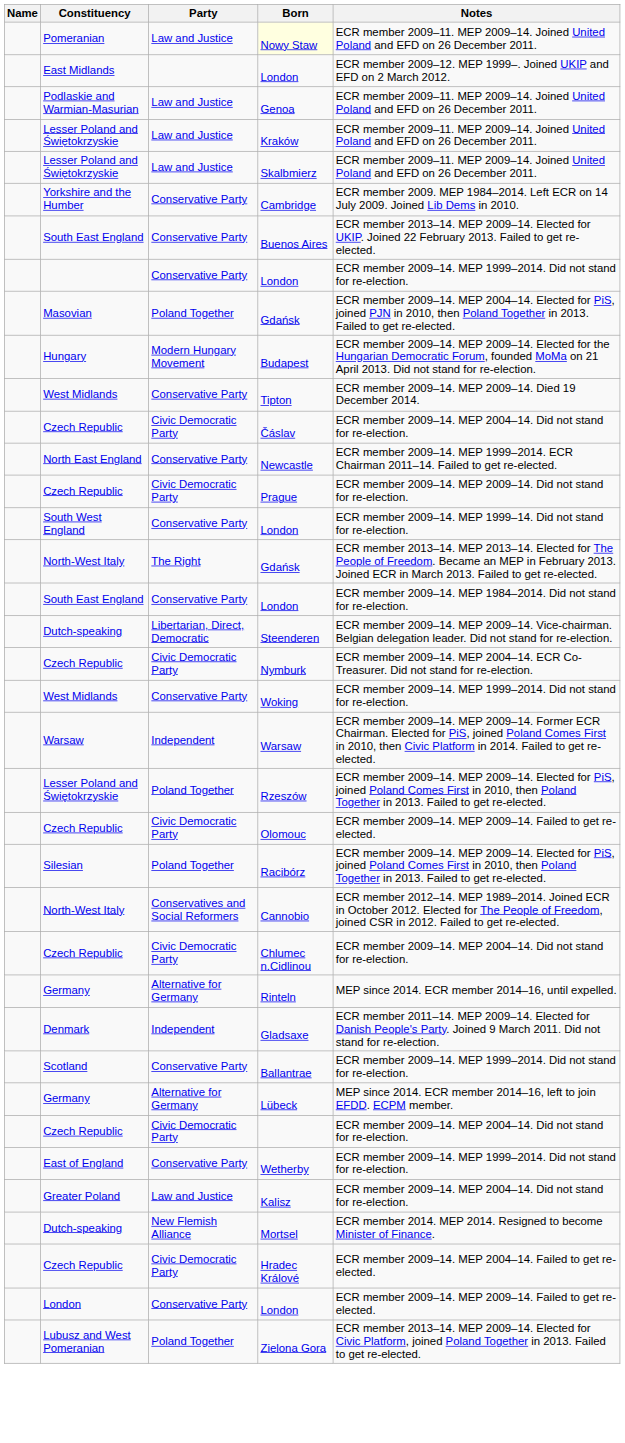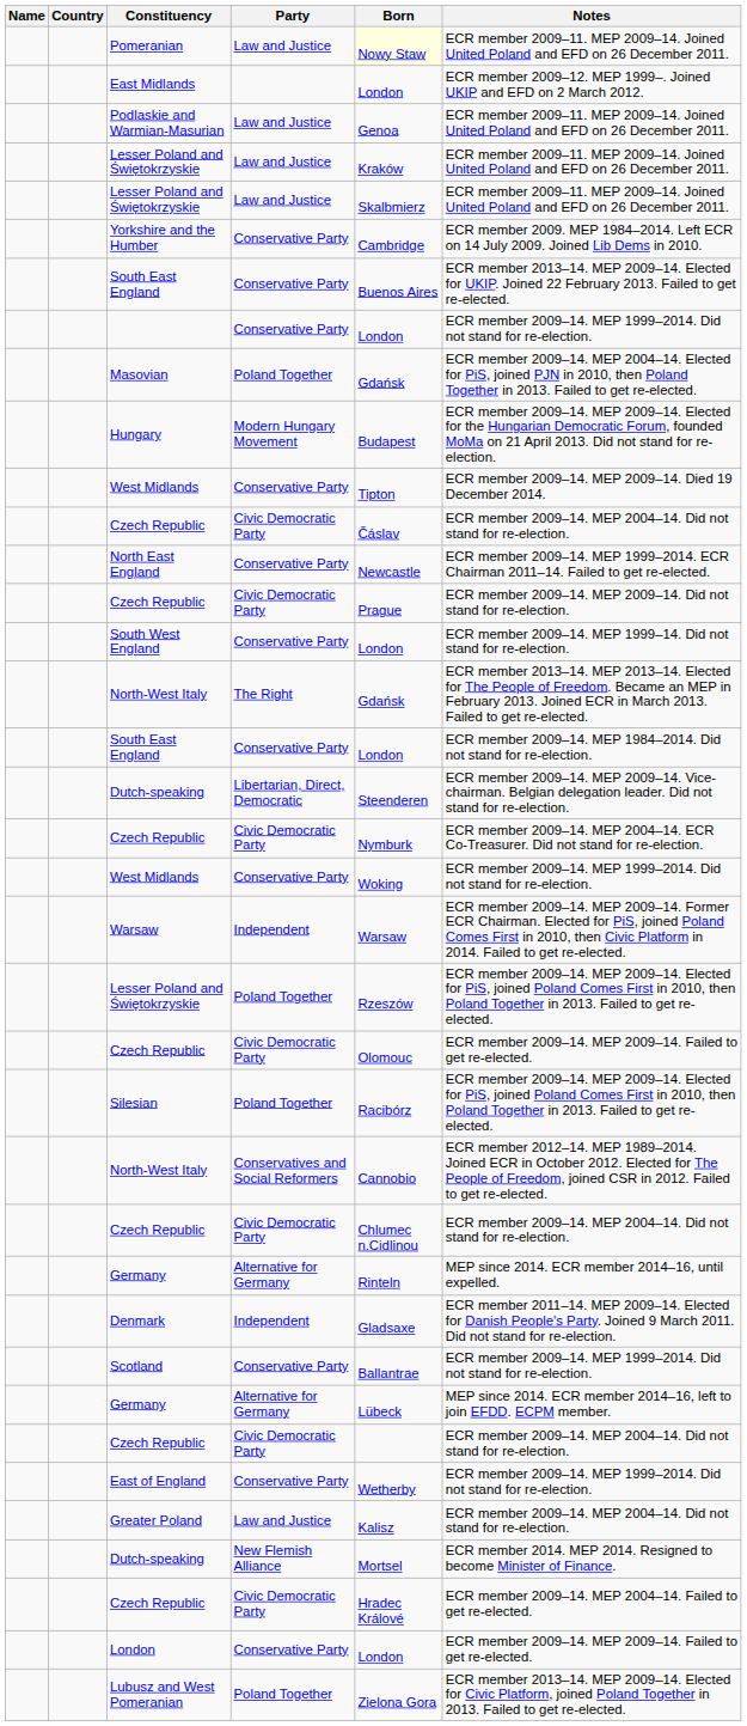 <table class="wikitable sortable">
 <tr>
 <th>Name</th>
+<th>Country</th>
 <th>Constituency</th>
 <th>Party</th>
 <th>Born</th>
 <th>Notes</th>
 </tr>
 <tr>
 <td height=38px></td>
+<td></td>
 <td><a href='#'>Pomeranian</a></td>
 <td><a href='#'>Law and Justice</a></td>
 <td style="background: lightyellow;"> <br> <a href='#'>Nowy Staw</a></td>
 <td>ECR member 2009–11.  MEP 2009–14.  Joined <a href='#'>United Poland</a> and EFD on 26 December 2011.</td>
 </tr>
 <tr>
 <td height=38px></td>
+<td></td>
 <td><a href='#'>East Midlands</a></td>
 <td></td>
 <td> <br> <a href='#'>London</a></td>
 <td>ECR member 2009–12.  MEP 1999–.  Joined <a href='#'>UKIP</a> and EFD on 2 March 2012.</td>
 </tr>
 <tr>
 <td height=38px></td>
+<td></td>
 <td><a href='#'>Podlaskie and Warmian-Masurian</a></td>
 <td><a href='#'>Law and Justice</a></td>
 <td> <br> <a href='#'>Genoa</a></td>
 <td>ECR member 2009–11.  MEP 2009–14.  Joined <a href='#'>United Poland</a> and EFD on 26 December 2011.</td>
 </tr>
 <tr>
 <td height=38px></td>
+<td></td>
 <td><a href='#'>Lesser Poland and Świętokrzyskie</a></td>
 <td><a href='#'>Law and Justice</a></td>
 <td> <br> <a href='#'>Kraków</a></td>
 <td>ECR member 2009–11.  MEP 2009–14.  Joined <a href='#'>United Poland</a> and EFD on 26 December 2011.</td>
 </tr>
 <tr>
 <td height=38px></td>
+<td></td>
 <td><a href='#'>Lesser Poland and Świętokrzyskie</a></td>
 <td><a href='#'>Law and Justice</a></td>
 <td> <br> <a href='#'>Skalbmierz</a></td>
 <td>ECR member 2009–11.  MEP 2009–14.  Joined <a href='#'>United Poland</a> and EFD on 26 December 2011.</td>
 </tr>
 <tr>
 <td height=38px></td>
+<td></td>
 <td><a href='#'>Yorkshire and the Humber</a></td>
 <td><a href='#'>Conservative Party</a></td>
 <td> <br> <a href='#'>Cambridge</a></td>
 <td>ECR member 2009.  MEP 1984–2014.  Left ECR on 14 July 2009.  Joined <a href='#'>Lib Dems</a> in 2010.</td>
 </tr>
 <tr>
 <td height=38px></td>
+<td></td>
 <td><a href='#'>South East England</a></td>
 <td><a href='#'>Conservative Party</a></td>
 <td> <br>  <a href='#'>Buenos Aires</a></td>
 <td>ECR member 2013–14.  MEP 2009–14.  Elected for <a href='#'>UKIP</a>.  Joined 22 February 2013.  Failed to get re-elected.</td>
 </tr>
 <tr>
 <td height=38px></td>
 <td></td>
+<td></td>
 <td><a href='#'>Conservative Party</a></td>
 <td> <br> <a href='#'>London</a></td>
 <td>ECR member 2009–14.  MEP 1999–2014.  Did not stand for re-election.</td>
 </tr>
 <tr>
 <td height=38px></td>
+<td></td>
 <td><a href='#'>Masovian</a></td>
 <td><a href='#'>Poland Together</a></td>
 <td> <br> <a href='#'>Gdańsk</a></td>
 <td>ECR member 2009–14.  MEP 2004–14.  Elected for <a href='#'>PiS</a>, joined <a href='#'>PJN</a> in 2010, then <a href='#'>Poland Together</a> in 2013.  Failed to get re-elected.</td>
 </tr>
 <tr>
 <td height=38px></td>
+<td></td>
 <td><a href='#'>Hungary</a></td>
 <td><a href='#'>Modern Hungary Movement</a></td>
 <td> <br> <a href='#'>Budapest</a></td>
 <td>ECR member 2009–14.  MEP 2009–14.  Elected for the <a href='#'>Hungarian Democratic Forum</a>, founded <a href='#'>MoMa</a> on 21 April 2013.  Did not stand for re-election.</td>
 </tr>
 <tr>
 <td height=38px></td>
+<td></td>
 <td><a href='#'>West Midlands</a></td>
 <td><a href='#'>Conservative Party</a></td>
 <td> <br> <a href='#'>Tipton</a></td>
 <td>ECR member 2009–14.  MEP 2009–14.  Died 19 December 2014.</td>
 </tr>
 <tr>
 <td height=38px></td>
+<td></td>
 <td><a href='#'>Czech Republic</a></td>
 <td><a href='#'>Civic Democratic Party</a></td>
 <td> <br> <a href='#'>Čáslav</a></td>
 <td>ECR member 2009–14.  MEP 2004–14.  Did not stand for re-election.</td>
 </tr>
 <tr>
 <td height=38px></td>
+<td></td>
 <td><a href='#'>North East England</a></td>
 <td><a href='#'>Conservative Party</a></td>
 <td> <br> <a href='#'>Newcastle</a></td>
 <td>ECR member 2009–14.  MEP 1999–2014.  ECR Chairman 2011–14.  Failed to get re-elected.</td>
 </tr>
 <tr>
 <td height=38px></td>
+<td></td>
 <td><a href='#'>Czech Republic</a></td>
 <td><a href='#'>Civic Democratic Party</a></td>
 <td> <br> <a href='#'>Prague</a></td>
 <td>ECR member 2009–14.  MEP 2009–14.  Did not stand for re-election.</td>
 </tr>
 <tr>
 <td height=38px></td>
+<td></td>
 <td><a href='#'>South West England</a></td>
 <td><a href='#'>Conservative Party</a></td>
 <td> <br> <a href='#'>London</a></td>
 <td>ECR member 2009–14.  MEP 1999–14. Did not stand for re-election.</td>
 </tr>
 <tr>
 <td height=38px></td>
+<td></td>
 <td><a href='#'>North-West Italy</a></td>
 <td><a href='#'>The Right</a></td>
 <td> <br> <a href='#'>Gdańsk</a></td>
 <td>ECR member 2013–14.  MEP 2013–14.  Elected for <a href='#'>The People of Freedom</a>.  Became an MEP in February 2013.  Joined ECR in March 2013.  Failed to get re-elected.</td>
 </tr>
 <tr>
 <td height=38px></td>
+<td></td>
 <td><a href='#'>South East England</a></td>
 <td><a href='#'>Conservative Party</a></td>
 <td> <br> <a href='#'>London</a></td>
 <td>ECR member 2009–14.  MEP 1984–2014.  Did not stand for re-election.</td>
 </tr>
 <tr>
 <td height=38px></td>
+<td></td>
 <td><a href='#'>Dutch-speaking</a></td>
 <td><a href='#'>Libertarian, Direct, Democratic</a></td>
 <td> <br>  <a href='#'>Steenderen</a></td>
 <td>ECR member 2009–14.  MEP 2009–14.  Vice-chairman.  Belgian delegation leader.  Did not stand for re-election.</td>
 </tr>
 <tr>
 <td height=38px></td>
+<td></td>
 <td><a href='#'>Czech Republic</a></td>
 <td><a href='#'>Civic Democratic Party</a></td>
 <td> <br> <a href='#'>Nymburk</a></td>
 <td>ECR member 2009–14.  MEP 2004–14.  ECR Co-Treasurer.  Did not stand for re-election.</td>
 </tr>
 <tr>
 <td height=38px></td>
+<td></td>
 <td><a href='#'>West Midlands</a></td>
 <td><a href='#'>Conservative Party</a></td>
 <td> <br> <a href='#'>Woking</a></td>
 <td>ECR member 2009–14.  MEP 1999–2014.  Did not stand for re-election.</td>
 </tr>
 <tr>
 <td height=38px></td>
+<td></td>
 <td><a href='#'>Warsaw</a></td>
 <td><a href='#'>Independent</a></td>
 <td> <br> <a href='#'>Warsaw</a></td>
 <td>ECR member 2009–14.  MEP 2009–14.  Former ECR Chairman.  Elected for <a href='#'>PiS</a>, joined <a href='#'>Poland Comes First</a> in 2010, then <a href='#'>Civic Platform</a> in 2014.  Failed to get re-elected.</td>
 </tr>
 <tr>
 <td height=38px></td>
+<td></td>
 <td><a href='#'>Lesser Poland and Świętokrzyskie</a></td>
 <td><a href='#'>Poland Together</a></td>
 <td> <br> <a href='#'>Rzeszów</a></td>
 <td>ECR member 2009–14.  MEP 2009–14.  Elected for <a href='#'>PiS</a>, joined <a href='#'>Poland Comes First</a> in 2010, then <a href='#'>Poland Together</a> in 2013.  Failed to get re-elected.</td>
 </tr>
 <tr>
 <td height=38px></td>
+<td></td>
 <td><a href='#'>Czech Republic</a></td>
 <td><a href='#'>Civic Democratic Party</a></td>
 <td> <br> <a href='#'>Olomouc</a></td>
 <td>ECR member 2009–14.  MEP 2009–14.  Failed to get re-elected.</td>
 </tr>
 <tr>
 <td height=38px></td>
+<td></td>
 <td><a href='#'>Silesian</a></td>
 <td><a href='#'>Poland Together</a></td>
 <td> <br> <a href='#'>Racibórz</a></td>
 <td>ECR member 2009–14.  MEP 2009–14.  Elected for <a href='#'>PiS</a>, joined <a href='#'>Poland Comes First</a> in 2010, then <a href='#'>Poland Together</a> in 2013.  Failed to get re-elected.</td>
 </tr>
 <tr>
 <td height=38px></td>
+<td></td>
 <td><a href='#'>North-West Italy</a></td>
 <td><a href='#'>Conservatives and Social Reformers</a></td>
 <td> <br> <a href='#'>Cannobio</a></td>
 <td>ECR member 2012–14.  MEP 1989–2014.  Joined ECR in October 2012.  Elected for <a href='#'>The People of Freedom</a>, joined CSR in 2012.  Failed to get re-elected.</td>
 </tr>
 <tr>
 <td height=38px></td>
+<td></td>
 <td><a href='#'>Czech Republic</a></td>
 <td><a href='#'>Civic Democratic Party</a></td>
 <td> <br> <a href='#'>Chlumec n.Cidlinou</a></td>
 <td>ECR member 2009–14.  MEP 2004–14.  Did not stand for re-election.</td>
 </tr>
 <tr>
 <td height=38px></td>
+<td></td>
 <td><a href='#'>Germany</a></td>
 <td><a href='#'>Alternative for Germany</a></td>
 <td> <br> <a href='#'>Rinteln</a></td>
 <td>MEP since 2014. ECR member 2014–16, until expelled.</td>
 </tr>
 <tr>
 <td height=38px></td>
+<td></td>
 <td><a href='#'>Denmark</a></td>
 <td><a href='#'>Independent</a></td>
 <td> <br> <a href='#'>Gladsaxe</a></td>
 <td>ECR member 2011–14.  MEP 2009–14.  Elected for <a href='#'>Danish People's Party</a>.  Joined 9 March 2011.  Did not stand for re-election.</td>
 </tr>
 <tr>
 <td height=38px></td>
+<td></td>
 <td><a href='#'>Scotland</a></td>
 <td><a href='#'>Conservative Party</a></td>
 <td> <br> <a href='#'>Ballantrae</a></td>
 <td>ECR member 2009–14.  MEP 1999–2014.  Did not stand for re-election.</td>
 </tr>
 <tr>
 <td height=38px></td>
+<td></td>
 <td><a href='#'>Germany</a></td>
 <td><a href='#'>Alternative for Germany</a></td>
 <td> <br> <a href='#'>Lübeck</a></td>
 <td>MEP since 2014. ECR member 2014–16, left to join <a href='#'>EFDD</a>. <a href='#'>ECPM</a> member.</td>
 </tr>
 <tr>
 <td height=38px></td>
+<td></td>
 <td><a href='#'>Czech Republic</a></td>
 <td><a href='#'>Civic Democratic Party</a></td>
 <td> <br> </td>
 <td>ECR member 2009–14.  MEP 2004–14.  Did not stand for re-election.</td>
 </tr>
 <tr>
 <td height=38px></td>
+<td></td>
 <td><a href='#'>East of England</a></td>
 <td><a href='#'>Conservative Party</a></td>
 <td> <br> <a href='#'>Wetherby</a></td>
 <td>ECR member 2009–14.  MEP 1999–2014.  Did not stand for re-election.</td>
 </tr>
 <tr>
 <td height=38px></td>
+<td></td>
 <td><a href='#'>Greater Poland</a></td>
 <td><a href='#'>Law and Justice</a></td>
 <td> <br> <a href='#'>Kalisz</a></td>
 <td>ECR member 2009–14.  MEP 2004–14.  Did not stand for re-election.</td>
 </tr>
 <tr>
 <td height=38px></td>
+<td></td>
 <td><a href='#'>Dutch-speaking</a></td>
 <td><a href='#'>New Flemish Alliance</a></td>
 <td> <br> <a href='#'>Mortsel</a></td>
 <td>ECR member 2014.  MEP 2014.  Resigned to become <a href='#'>Minister of Finance</a>.</td>
 </tr>
 <tr>
 <td height=38px></td>
+<td></td>
 <td><a href='#'>Czech Republic</a></td>
 <td><a href='#'>Civic Democratic Party</a></td>
 <td> <br> <a href='#'>Hradec Králové</a></td>
 <td>ECR member 2009–14.  MEP 2004–14.  Failed to get re-elected.</td>
 </tr>
 <tr>
 <td height=38px></td>
+<td></td>
 <td><a href='#'>London</a></td>
 <td><a href='#'>Conservative Party</a></td>
 <td> <br> <a href='#'>London</a></td>
 <td>ECR member 2009–14.  MEP 2009–14.  Failed to get re-elected.</td>
 </tr>
 <tr>
 <td height=38px></td>
+<td></td>
 <td><a href='#'>Lubusz and West Pomeranian</a></td>
 <td><a href='#'>Poland Together</a></td>
 <td> <br> <a href='#'>Zielona Gora</a></td>
 <td>ECR member 2013–14.  MEP 2009–14.  Elected for <a href='#'>Civic Platform</a>, joined <a href='#'>Poland Together</a> in 2013.  Failed to get re-elected.</td>
 </tr>
 </table>
